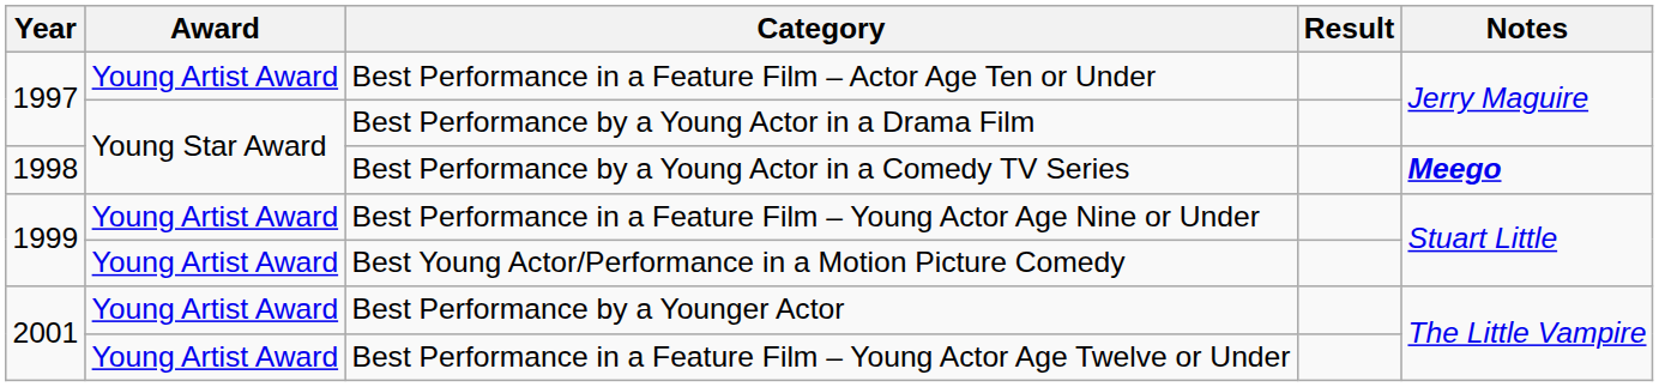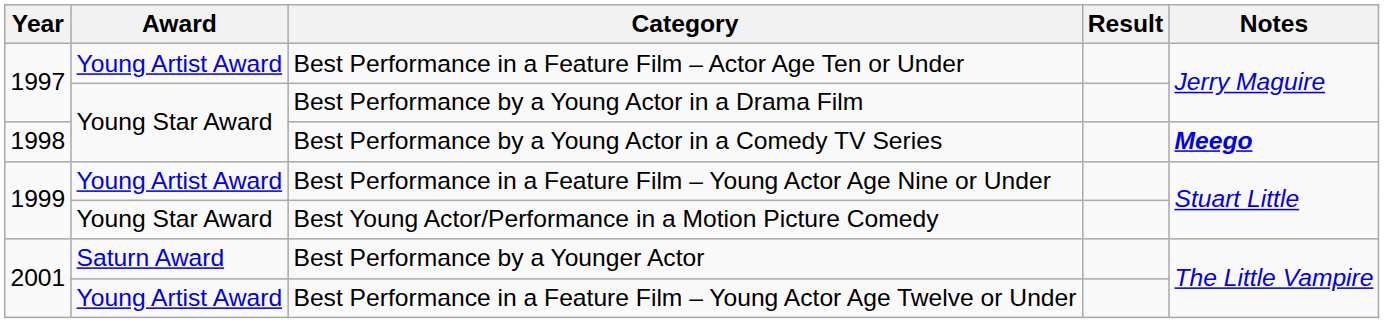 <table class="wikitable sortable">
 <tr>
 <th>Year</th>
 <th>Award</th>
 <th>Category</th>
 <th>Result</th>
 <th class="unsortable">Notes</th>
 </tr>
 <tr>
 <td rowspan="2">1997</td>
 <td><a href='#'>Young Artist Award</a></td>
 <td>Best Performance in a Feature Film – Actor Age Ten or Under</td>
 <td></td>
 <td rowspan="2"><em><a href='#'>Jerry Maguire</a></em></td>
 </tr>
 <tr>
 <td rowspan="2">Young Star Award</td>
 <td>Best Performance by a Young Actor in a Drama Film</td>
 <td></td>
 </tr>
 <tr>
 <td>1998</td>
 <td>Best Performance by a Young Actor in a Comedy TV Series</td>
 <td></td>
 <td><strong><em><a href='#'>Meego</a></em></strong></td>
 </tr>
 <tr>
 <td rowspan="2">1999</td>
 <td><a href='#'>Young Artist Award</a></td>
 <td>Best Performance in a Feature Film – Young Actor Age Nine or Under</td>
 <td></td>
 <td rowspan="2"><em><a href='#'>Stuart Little</a></em></td>
 </tr>
 <tr>
-<td><a href='#'>Young Artist Award</a></td>
+<td>Young Star Award</td>
 <td>Best Young Actor/Performance in a Motion Picture Comedy</td>
 <td></td>
 </tr>
 <tr>
 <td rowspan="2">2001</td>
-<td><a href='#'>Young Artist Award</a></td>
+<td><a href='#'>Saturn Award</a></td>
 <td>Best Performance by a Younger Actor</td>
 <td></td>
 <td rowspan="2"><em><a href='#'>The Little Vampire</a></em></td>
 </tr>
 <tr `>
 <td><a href='#'>Young Artist Award</a></td>
 <td>Best Performance in a Feature Film – Young Actor Age Twelve or Under</td>
 <td></td>
 </tr>
 </table>
